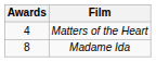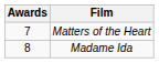 <table class="wikitable plainrowheaders" rowspan=2 style="text-align: center;" border="2" background: #f6e39c;>
 <tr>
 <th scope="col" style="width:55px;">Awards</th>
 <th scope="col" style="text-align:center;">Film</th>
 </tr>
 <tr>
-<td>4</td>
+<td>7</td>
 <td><em>Matters of the Heart</em></td>
 </tr>
 <tr>
 <td>8</td>
 <td><em>Madame Ida</em></td>
 </tr>
 </table>
